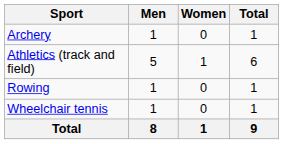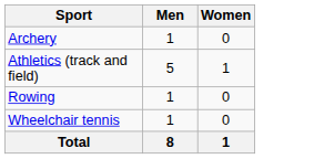 <table class="wikitable sortable" style="text-align:center;">
 <tr>
 <th width=150>Sport</th>
 <th width=55>Men</th>
 <th width=55>Women</th>
-<th width=55>Total</th>
 </tr>
 <tr>
 <td align=left><a href='#'>Archery</a></td>
 <td>1</td>
 <td>0</td>
-<td>1</td>
 </tr>
 <tr>
 <td align=left><a href='#'>Athletics</a> (track and field)</td>
 <td>5</td>
 <td>1</td>
-<td>6</td>
 </tr>
 <tr>
 <td align=left><a href='#'>Rowing</a></td>
 <td>1</td>
 <td>0</td>
-<td>1</td>
 </tr>
 <tr>
 <td align=left><a href='#'>Wheelchair tennis</a></td>
 <td>1</td>
 <td>0</td>
-<td>1</td>
 </tr>
 <tr>
 <th>Total</th>
 <th>8</th>
 <th>1</th>
-<th>9</th>
 </tr>
 </table>
